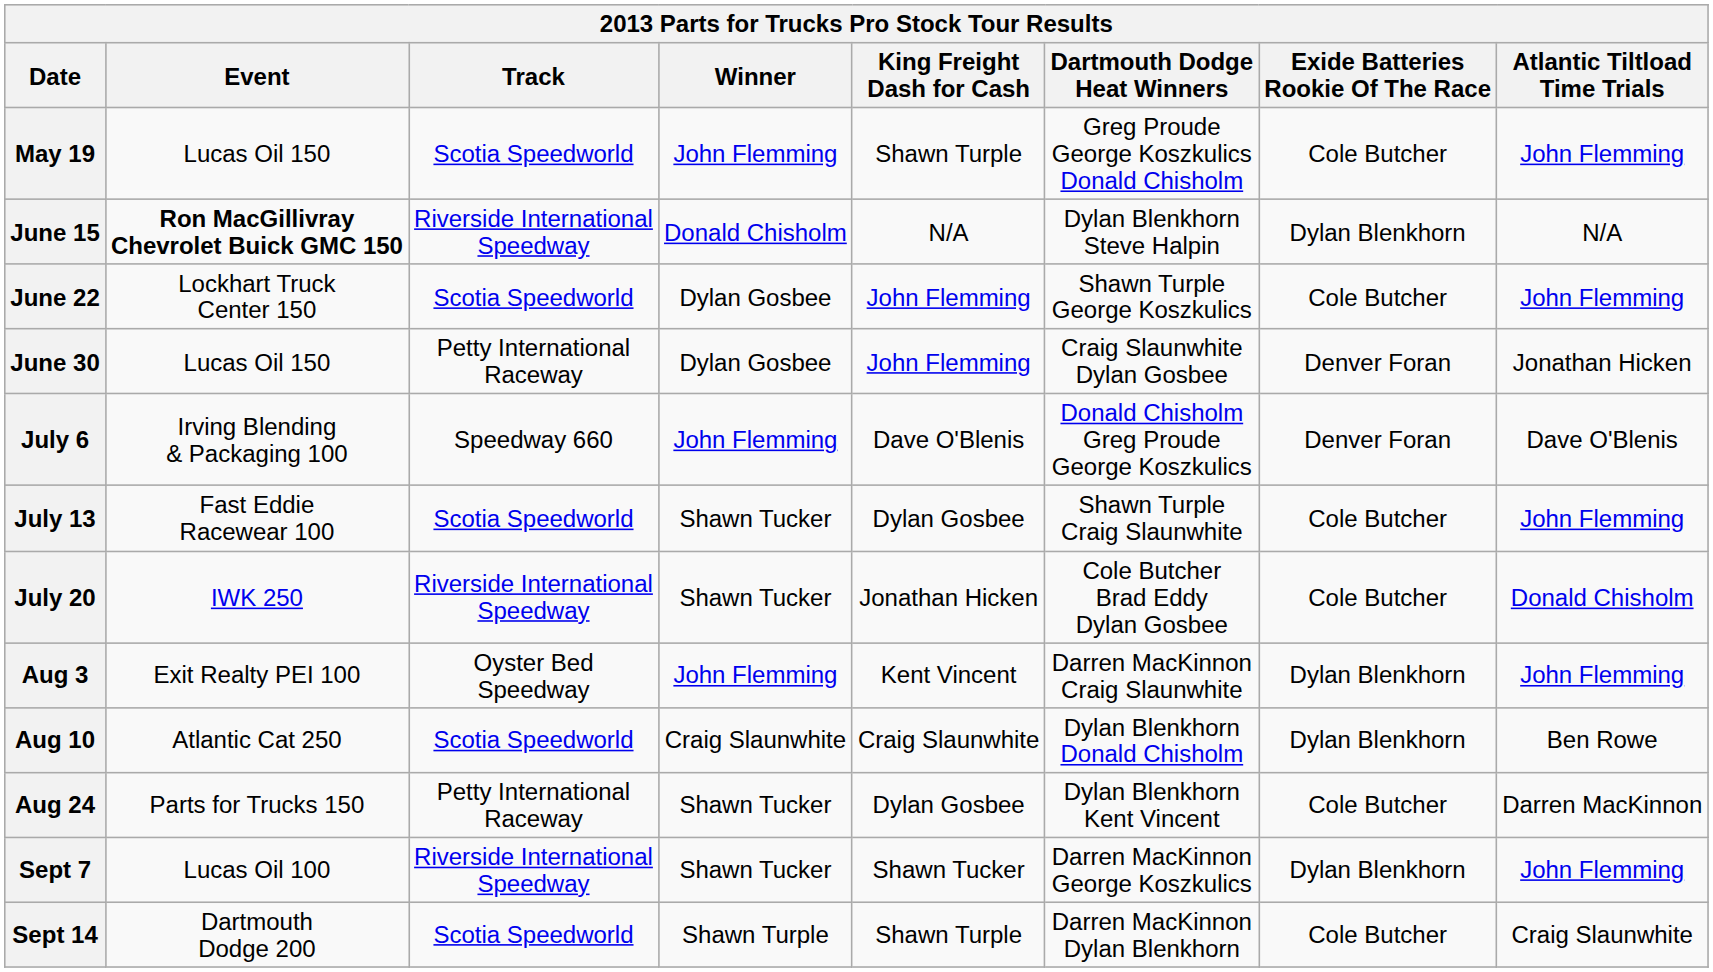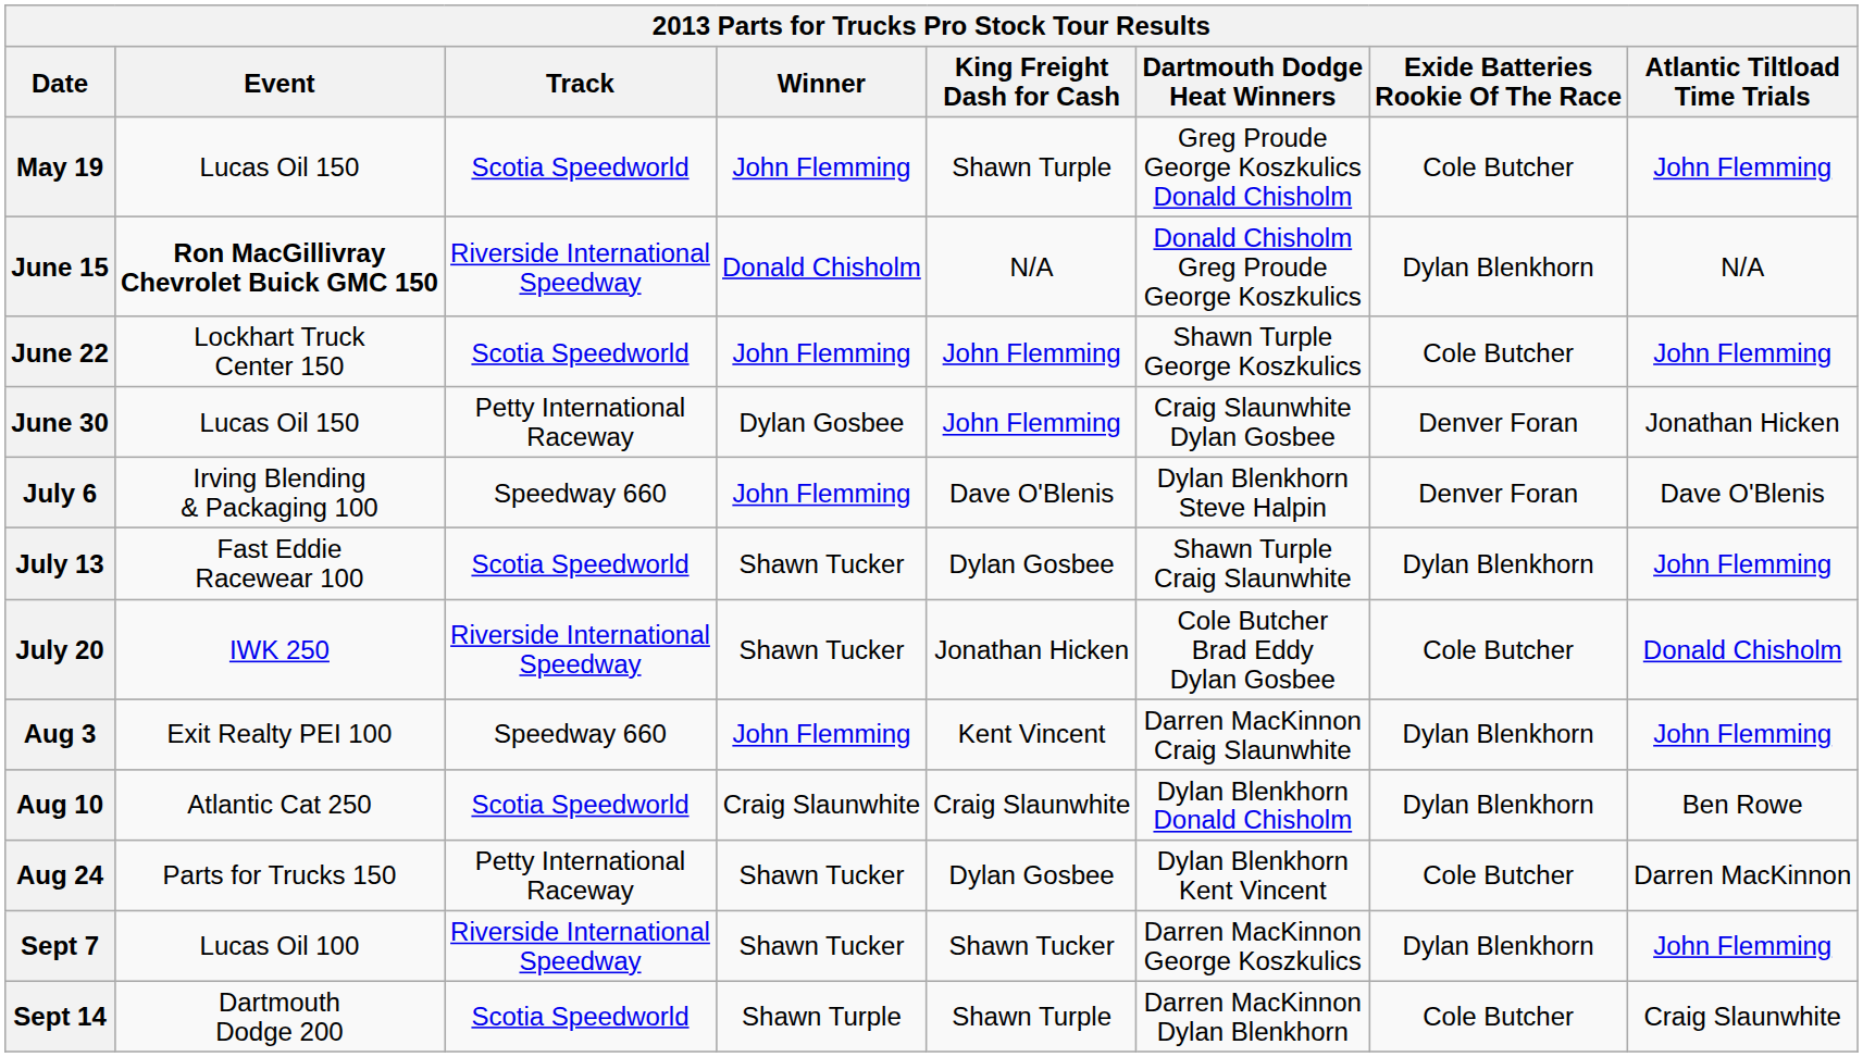 <table class="wikitable collapsible collapsed" style="text-align:center; font-size: 95%;">
 <tr>
 <th colspan=50>2013 Parts for Trucks Pro Stock Tour Results</th>
 </tr>
 <tr>
 <th>Date</th>
 <th>Event</th>
 <th>Track</th>
 <th>Winner</th>
 <th>King Freight<br>Dash for Cash</th>
 <th>Dartmouth Dodge<br>Heat Winners</th>
 <th>Exide Batteries<br>Rookie Of The Race</th>
 <th>Atlantic Tiltload<br>Time Trials</th>
 </tr>
 <tr>
 <th>May 19</th>
 <td>Lucas Oil 150</td>
 <td><a href='#'>Scotia Speedworld</a></td>
 <td><a href='#'>John Flemming</a></td>
 <td>Shawn Turple</td>
 <td>Greg Proude<br>George Koszkulics<br><a href='#'>Donald Chisholm</a></td>
 <td>Cole Butcher</td>
 <td><a href='#'>John Flemming</a></td>
 </tr>
 <tr>
 <th>June 15</th>
 <td><strong>Ron MacGillivray<br>Chevrolet Buick GMC 150</strong></td>
 <td><a href='#'>Riverside International</a><br><a href='#'>Speedway</a></td>
 <td><a href='#'>Donald Chisholm</a></td>
 <td>N/A</td>
-<td>Dylan Blenkhorn<br>Steve Halpin</td>
+<td><a href='#'>Donald Chisholm</a><br>Greg Proude<br>George Koszkulics</td>
 <td>Dylan Blenkhorn</td>
 <td>N/A</td>
 </tr>
 <tr>
 <th>June 22</th>
 <td>Lockhart Truck<br>Center 150</td>
 <td><a href='#'>Scotia Speedworld</a></td>
-<td>Dylan Gosbee</td>
+<td><a href='#'>John Flemming</a></td>
 <td><a href='#'>John Flemming</a></td>
 <td>Shawn Turple<br>George Koszkulics</td>
 <td>Cole Butcher</td>
 <td><a href='#'>John Flemming</a></td>
 </tr>
 <tr>
 <th>June 30</th>
 <td>Lucas Oil 150</td>
 <td>Petty International<br>Raceway</td>
 <td>Dylan Gosbee</td>
 <td><a href='#'>John Flemming</a></td>
 <td>Craig Slaunwhite<br>Dylan Gosbee</td>
 <td>Denver Foran</td>
 <td>Jonathan Hicken</td>
 </tr>
 <tr>
 <th>July 6</th>
 <td>Irving Blending<br>& Packaging 100</td>
 <td>Speedway 660</td>
 <td><a href='#'>John Flemming</a></td>
 <td>Dave O'Blenis</td>
-<td><a href='#'>Donald Chisholm</a><br>Greg Proude<br>George Koszkulics</td>
+<td>Dylan Blenkhorn<br>Steve Halpin</td>
 <td>Denver Foran</td>
 <td>Dave O'Blenis</td>
 </tr>
 <tr>
 <th>July 13</th>
 <td>Fast Eddie<br>Racewear 100</td>
 <td><a href='#'>Scotia Speedworld</a></td>
 <td>Shawn Tucker</td>
 <td>Dylan Gosbee</td>
 <td>Shawn Turple<br>Craig Slaunwhite</td>
-<td>Cole Butcher</td>
+<td>Dylan Blenkhorn</td>
 <td><a href='#'>John Flemming</a></td>
 </tr>
 <tr>
 <th>July 20</th>
 <td><a href='#'>IWK 250</a></td>
 <td><a href='#'>Riverside International</a><br><a href='#'>Speedway</a></td>
 <td>Shawn Tucker</td>
 <td>Jonathan Hicken</td>
 <td>Cole Butcher<br>Brad Eddy<br>Dylan Gosbee</td>
 <td>Cole Butcher</td>
 <td><a href='#'>Donald Chisholm</a></td>
 </tr>
 <tr>
 <th>Aug 3</th>
 <td>Exit Realty PEI 100</td>
-<td>Oyster Bed<br>Speedway</td>
+<td>Speedway 660</td>
 <td><a href='#'>John Flemming</a></td>
 <td>Kent Vincent</td>
 <td>Darren MacKinnon<br>Craig Slaunwhite</td>
 <td>Dylan Blenkhorn</td>
 <td><a href='#'>John Flemming</a></td>
 </tr>
 <tr>
 <th>Aug 10</th>
 <td>Atlantic Cat 250</td>
 <td><a href='#'>Scotia Speedworld</a></td>
 <td>Craig Slaunwhite</td>
 <td>Craig Slaunwhite</td>
 <td>Dylan Blenkhorn<br><a href='#'>Donald Chisholm</a></td>
 <td>Dylan Blenkhorn</td>
 <td>Ben Rowe</td>
 </tr>
 <tr>
 <th>Aug 24</th>
 <td>Parts for Trucks 150</td>
 <td>Petty International<br>Raceway</td>
 <td>Shawn Tucker</td>
 <td>Dylan Gosbee</td>
 <td>Dylan Blenkhorn<br>Kent Vincent</td>
 <td>Cole Butcher</td>
 <td>Darren MacKinnon</td>
 </tr>
 <tr>
 <th>Sept 7</th>
 <td>Lucas Oil 100</td>
 <td><a href='#'>Riverside International</a><br><a href='#'>Speedway</a></td>
 <td>Shawn Tucker</td>
 <td>Shawn Tucker</td>
 <td>Darren MacKinnon<br>George Koszkulics</td>
 <td>Dylan Blenkhorn</td>
 <td><a href='#'>John Flemming</a></td>
 </tr>
 <tr>
 <th>Sept 14</th>
 <td>Dartmouth<br>Dodge 200</td>
 <td><a href='#'>Scotia Speedworld</a></td>
 <td>Shawn Turple</td>
 <td>Shawn Turple</td>
 <td>Darren MacKinnon<br>Dylan Blenkhorn</td>
 <td>Cole Butcher</td>
 <td>Craig Slaunwhite</td>
 </tr>
 </table>
